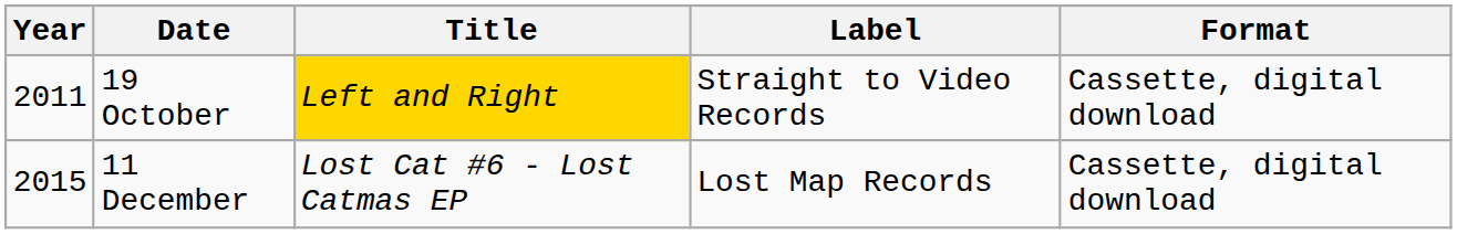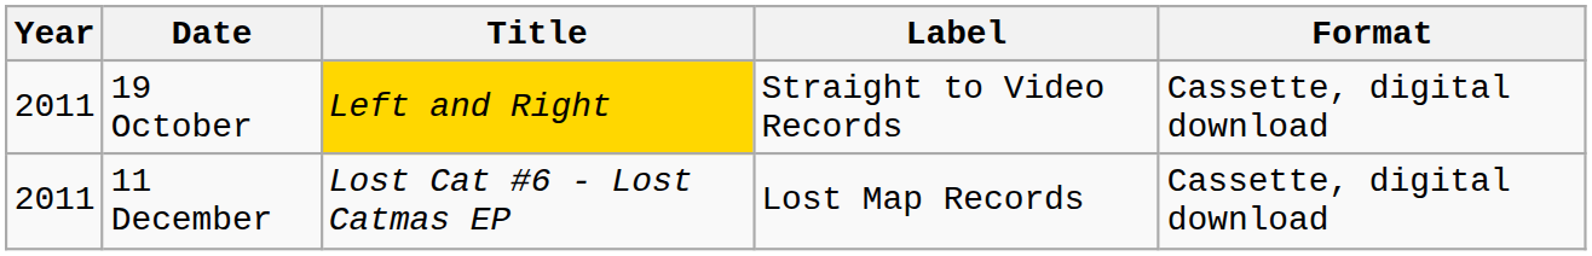 <table class="wikitable">
 <tr>
 <th>Year</th>
 <th>Date</th>
 <th>Title</th>
 <th>Label</th>
 <th>Format</th>
 </tr>
 <tr>
 <td>2011</td>
 <td>19 October</td>
 <td style="background: gold;"><em>Left and Right</em></td>
 <td>Straight to Video Records</td>
 <td>Cassette, digital download</td>
 </tr>
 <tr>
-<td>2015</td>
+<td>2011</td>
 <td>11 December</td>
 <td><em>Lost Cat #6 - Lost Catmas EP</em></td>
 <td>Lost Map Records</td>
 <td>Cassette, digital download</td>
 </tr>
 </table>
